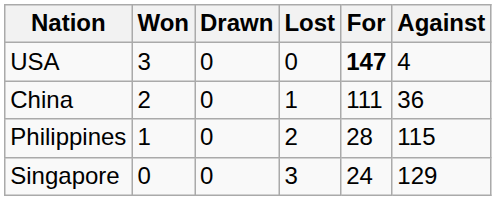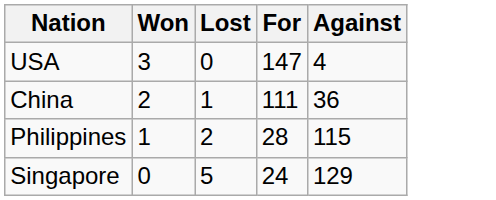 <table class="wikitable">
 <tr>
 <th>Nation</th>
 <th>Won</th>
-<th>Drawn</th>
 <th>Lost</th>
 <th>For</th>
 <th>Against</th>
 </tr>
 <tr>
 <td>USA</td>
 <td>3</td>
 <td>0</td>
-<td>0</td>
-<td><strong>147</strong></td>
+<td>147</td>
 <td>4</td>
 </tr>
 <tr>
 <td>China</td>
 <td>2</td>
-<td>0</td>
 <td>1</td>
 <td>111</td>
 <td>36</td>
 </tr>
 <tr>
 <td>Philippines</td>
 <td>1</td>
-<td>0</td>
 <td>2</td>
 <td>28</td>
 <td>115</td>
 </tr>
 <tr>
 <td>Singapore</td>
 <td>0</td>
-<td>0</td>
-<td>3</td>
+<td>5</td>
 <td>24</td>
 <td>129</td>
 </tr>
 </table>
